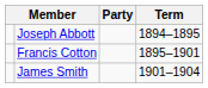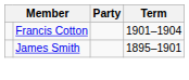 <table class="wikitable">
 <tr>
 <th colspan="2">Member</th>
 <th>Party</th>
 <th>Term</th>
 </tr>
 <tr>
 <td> </td>
-<td><a href='#'>Joseph Abbott</a></td>
-<td></td>
-<td>1894–1895</td>
-</tr>
-<tr>
-<td> </td>
 <td><a href='#'>Francis Cotton</a></td>
 <td></td>
-<td>1895–1901</td>
+<td>1901–1904</td>
 </tr>
 <tr>
 <td> </td>
 <td><a href='#'>James Smith</a></td>
 <td></td>
-<td>1901–1904</td>
+<td>1895–1901</td>
 </tr>
 </table>
